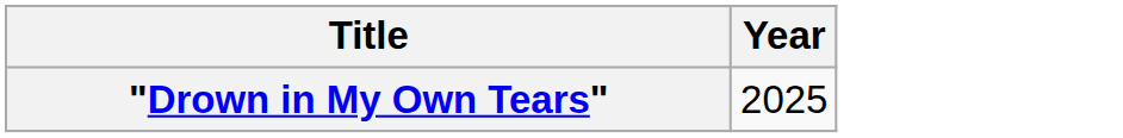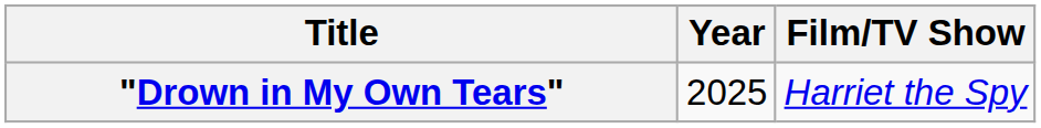 <table class="wikitable plainrowheaders" style="text-align:center;">
 <tr>
 <th scope="col" style="width:18em;">Title</th>
 <th scope="col">Year</th>
+<th scope="col">Film/TV Show</th>
 </tr>
 <tr>
 <th scope="row">"<a href='#'>Drown in My Own Tears</a>"</th>
 <td>2025</td>
+<td><em><a href='#'>Harriet the Spy</a></em> </td>
 </tr>
 </table>
